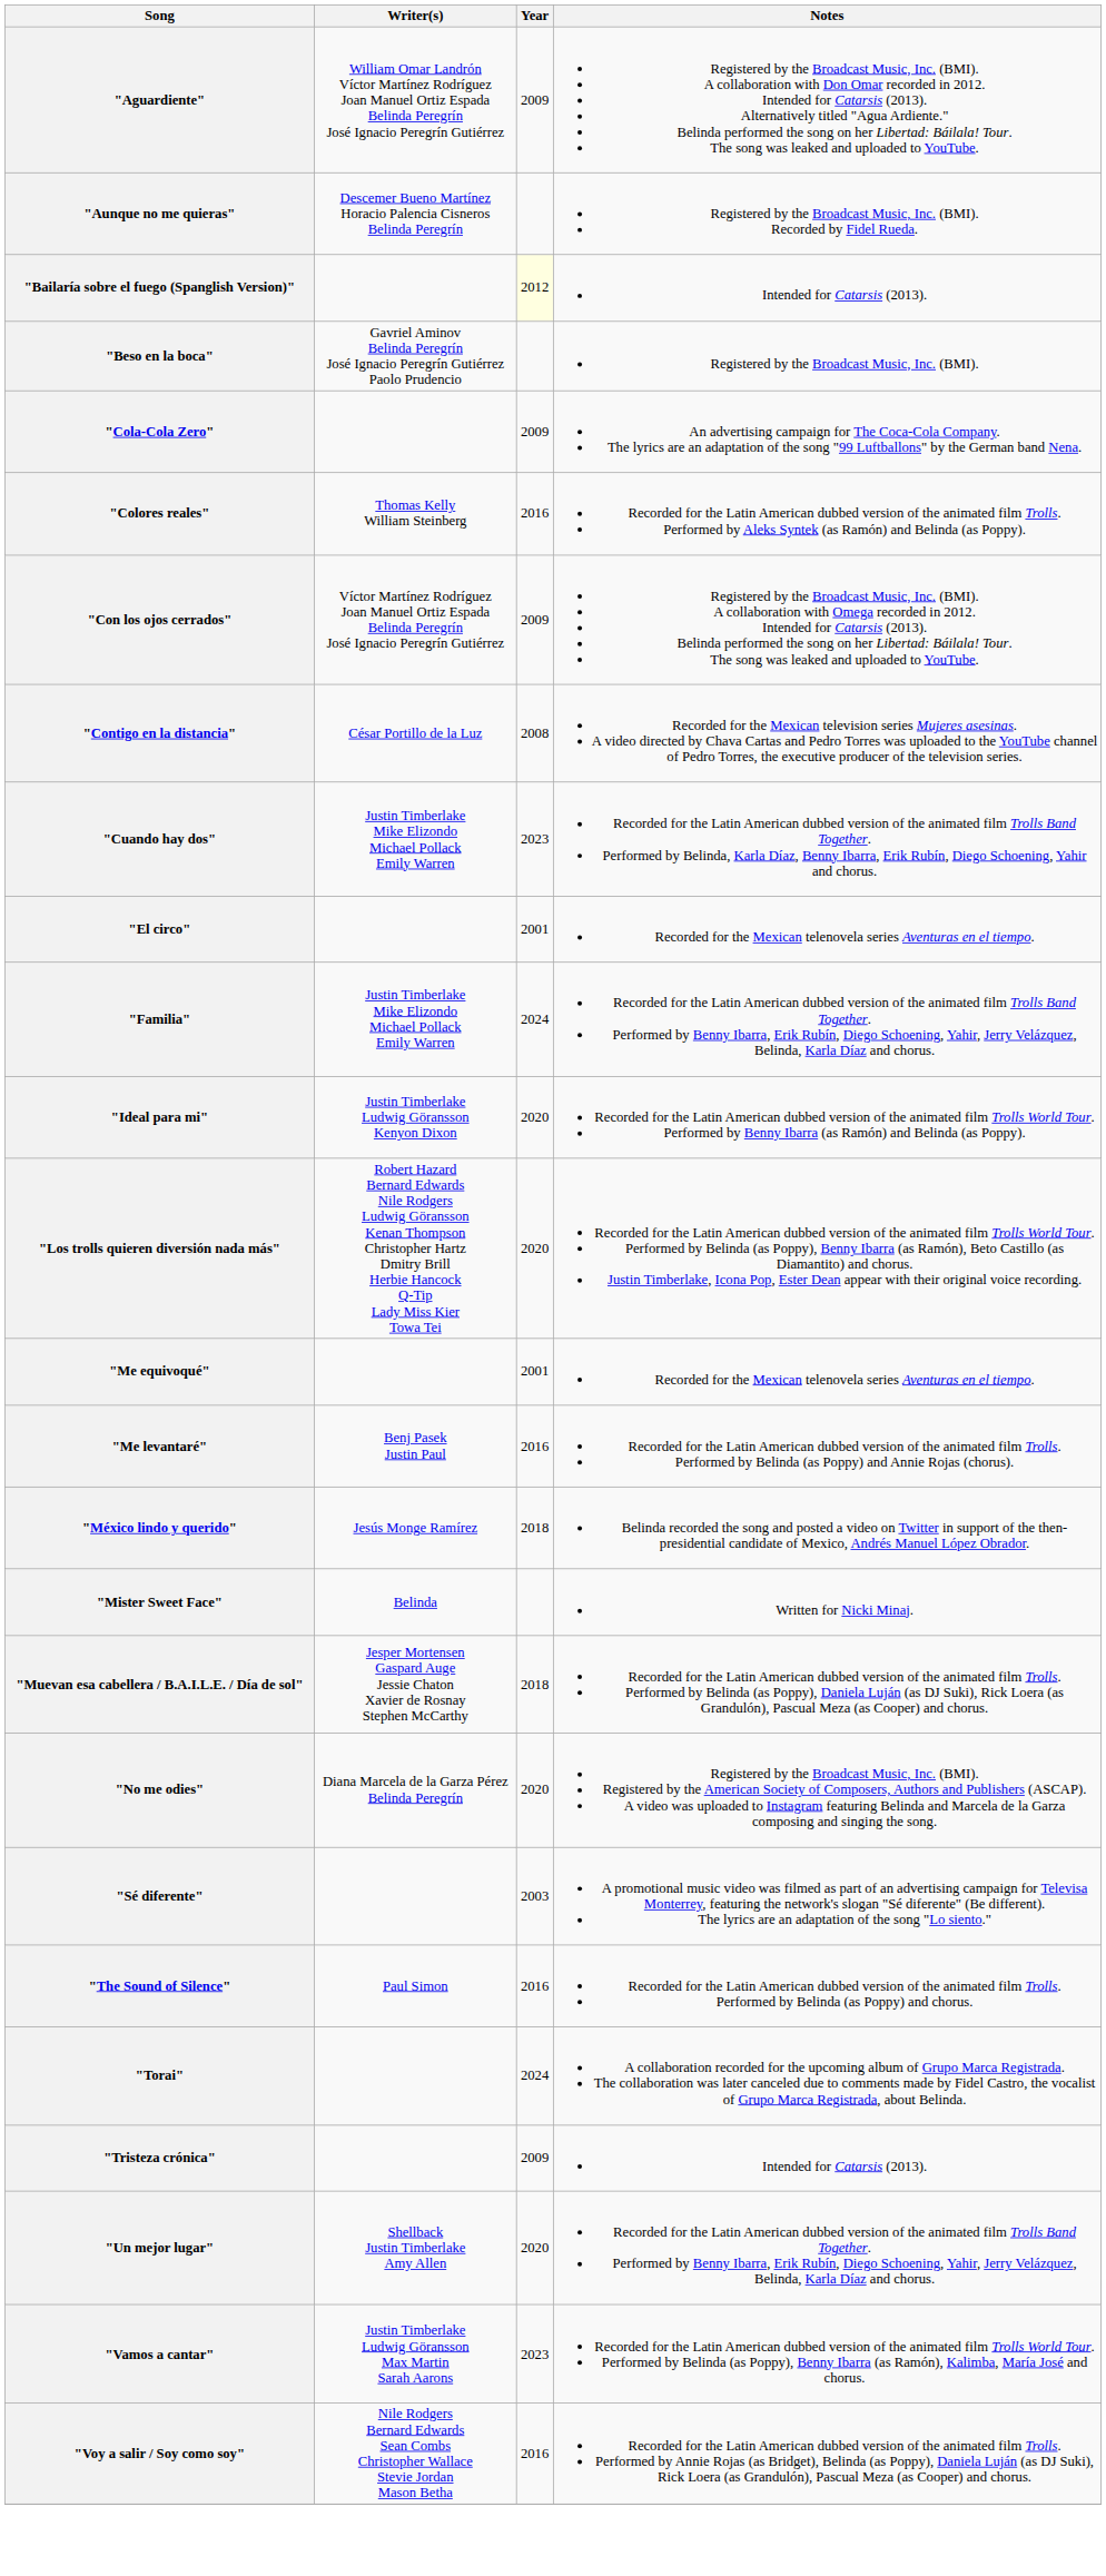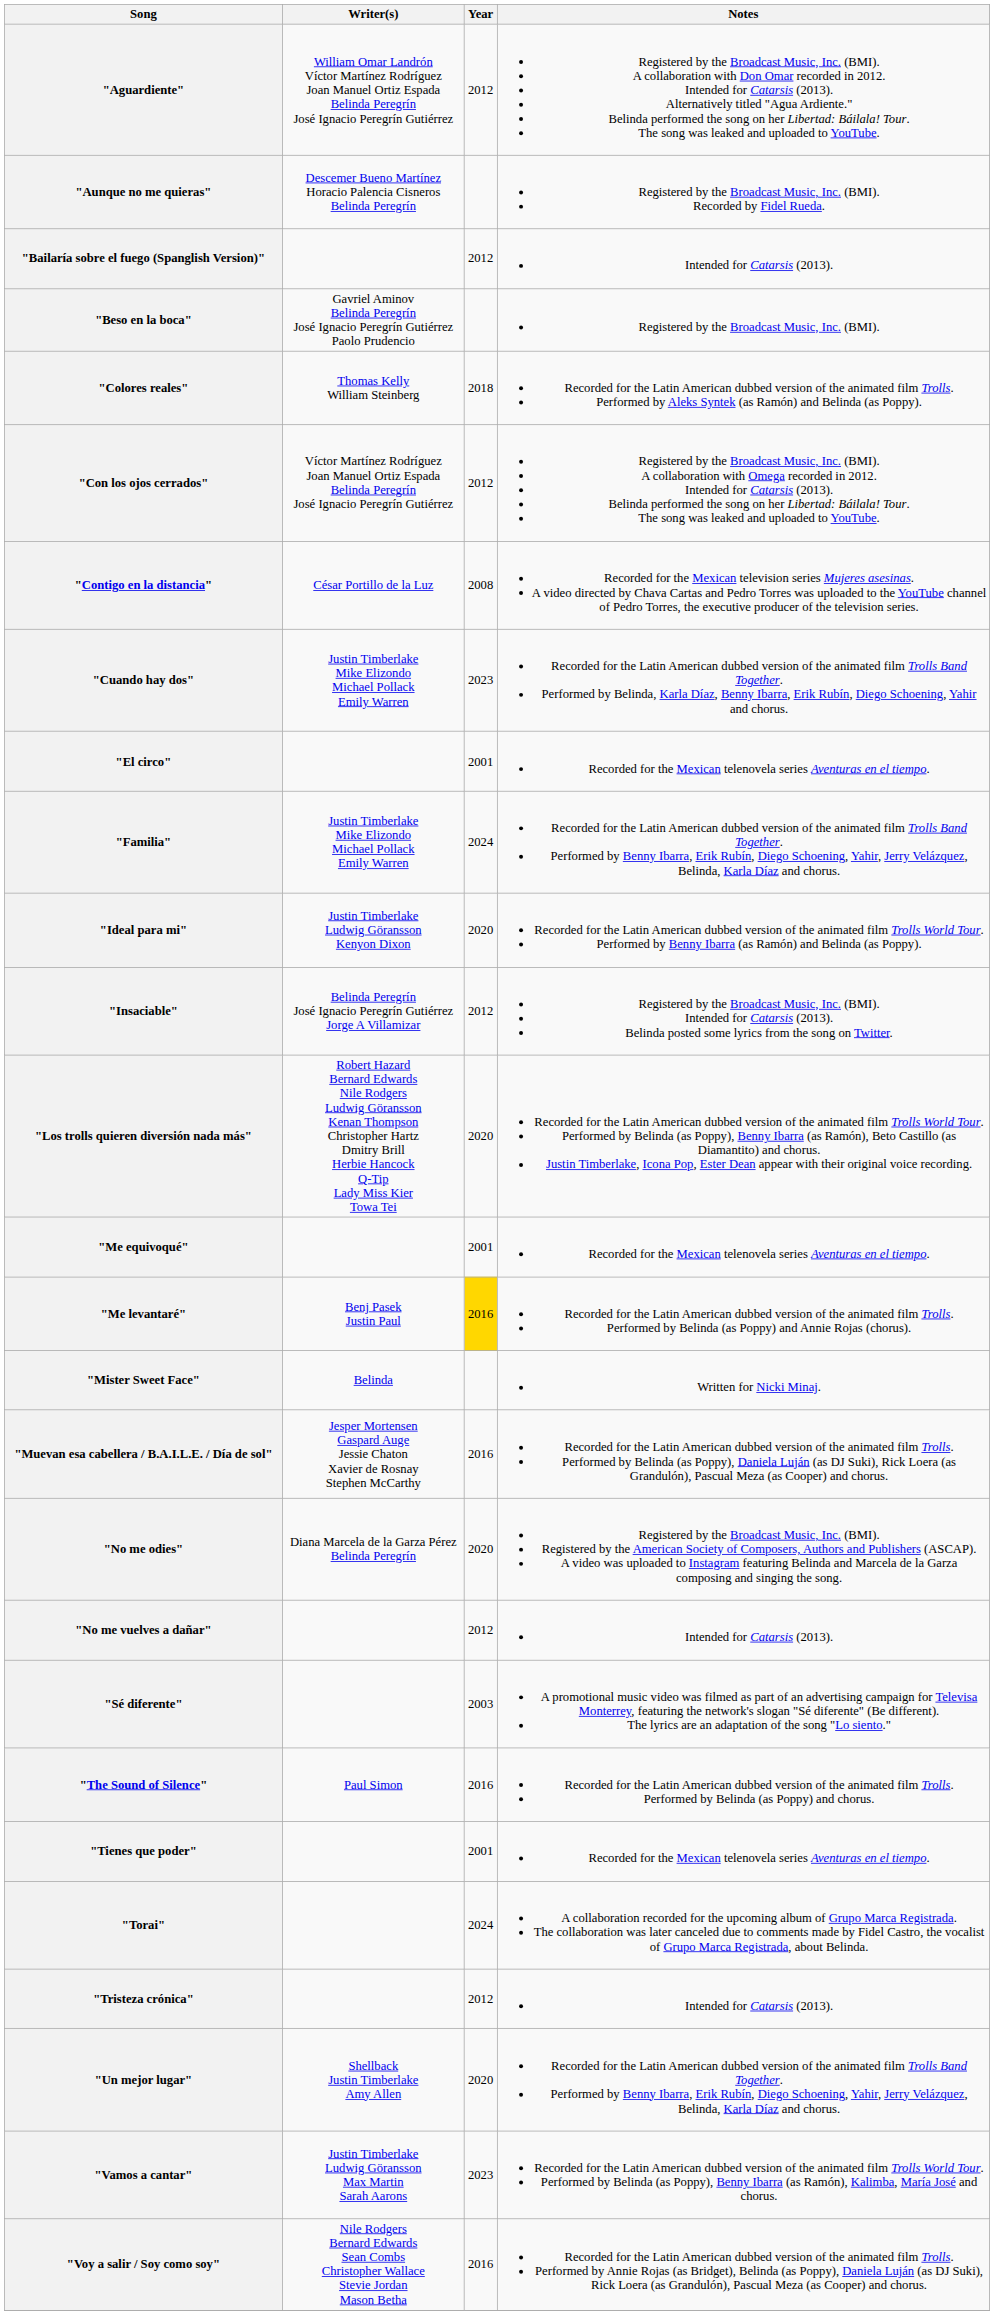 <table class="wikitable plainrowheaders" style="text-align:center;">
 <tr>
 <th scope="col">Song</th>
 <th scope="col">Writer(s)</th>
 <th scope="col">Year</th>
 <th scope="col" style="width:50%">Notes</th>
 </tr>
 <tr>
 <th scope="row">"Aguardiente"</th>
 <td><a href='#'>William Omar Landrón</a><br>Víctor Martínez Rodríguez<br>Joan Manuel Ortiz Espada<br><a href='#'>Belinda Peregrín</a><br>José Ignacio Peregrín Gutiérrez</td>
-<td>2009</td>
+<td>2012</td>
 <td><br><ul><li>Registered by the <a href='#'>Broadcast Music, Inc.</a> (BMI).</li><li>A collaboration with <a href='#'>Don Omar</a> recorded in 2012.</li><li>Intended for <em><a href='#'>Catarsis</a></em> (2013).</li><li>Alternatively titled "Agua Ardiente."</li><li>Belinda performed the song on her <em>Libertad: Báilala! Tour</em>.</li><li>The song was leaked and uploaded to <a href='#'>YouTube</a>.</li></ul></td>
 </tr>
 <tr>
 <th scope="row">"Aunque no me quieras"</th>
 <td><a href='#'>Descemer Bueno Martínez</a><br>Horacio Palencia Cisneros<br><a href='#'>Belinda Peregrín</a></td>
 <td></td>
 <td><br><ul><li>Registered by the <a href='#'>Broadcast Music, Inc.</a> (BMI).</li><li>Recorded by <a href='#'>Fidel Rueda</a>.</li></ul></td>
 </tr>
 <tr>
 <th scope="row">"Bailaría sobre el fuego (Spanglish Version)"</th>
 <td></td>
-<td style="background: lightyellow;">2012</td>
+<td>2012</td>
 <td><br><ul><li>Intended for <em><a href='#'>Catarsis</a></em> (2013).</li></ul></td>
 </tr>
 <tr>
 <th scope="row">"Beso en la boca"</th>
 <td>Gavriel Aminov<br><a href='#'>Belinda Peregrín</a><br>José Ignacio Peregrín Gutiérrez<br>Paolo Prudencio</td>
 <td></td>
 <td><br><ul><li>Registered by the <a href='#'>Broadcast Music, Inc.</a> (BMI).</li></ul></td>
 </tr>
 <tr>
-<th scope="row">"<a href='#'>Cola-Cola Zero</a>"</th>
-<td></td>
-<td>2009</td>
-<td><br><ul><li>An advertising campaign for <a href='#'>The Coca-Cola Company</a>.</li><li>The lyrics are an adaptation of the song "<a href='#'>99 Luftballons</a>" by the German band <a href='#'>Nena</a>.</li></ul></td>
-</tr>
-<tr>
 <th scope="row">"Colores reales"</th>
 <td><a href='#'>Thomas Kelly</a><br>William Steinberg</td>
-<td>2016</td>
+<td>2018</td>
 <td><br><ul><li>Recorded for the Latin American dubbed version of the animated film <em><a href='#'>Trolls</a></em>.</li><li>Performed by <a href='#'>Aleks Syntek</a> (as Ramón) and Belinda (as Poppy).</li></ul></td>
 </tr>
 <tr>
 <th scope="row">"Con los ojos cerrados"</th>
 <td>Víctor Martínez Rodríguez<br>Joan Manuel Ortiz Espada<br><a href='#'>Belinda Peregrín</a><br>José Ignacio Peregrín Gutiérrez</td>
-<td>2009</td>
+<td>2012</td>
 <td><br><ul><li>Registered by the <a href='#'>Broadcast Music, Inc.</a> (BMI).</li><li>A collaboration with <a href='#'>Omega</a> recorded in 2012.</li><li>Intended for <em><a href='#'>Catarsis</a></em> (2013).</li><li>Belinda performed the song on her <em>Libertad: Báilala! Tour</em>.</li><li>The song was leaked and uploaded to <a href='#'>YouTube</a>.</li></ul></td>
 </tr>
 <tr>
 <th scope="row">"<a href='#'>Contigo en la distancia</a>"</th>
 <td><a href='#'>César Portillo de la Luz</a></td>
 <td>2008</td>
 <td><br><ul><li>Recorded for the <a href='#'>Mexican</a> television series <em><a href='#'>Mujeres asesinas</a></em>.</li><li>A video directed by Chava Cartas and Pedro Torres was uploaded to the <a href='#'>YouTube</a> channel of Pedro Torres, the executive producer of the television series.</li></ul></td>
 </tr>
 <tr>
 <th scope="row">"Cuando hay dos"</th>
 <td><a href='#'>Justin Timberlake</a><br><a href='#'>Mike Elizondo</a><br><a href='#'>Michael Pollack</a><br><a href='#'>Emily Warren</a></td>
 <td>2023</td>
 <td><br><ul><li>Recorded for the Latin American dubbed version of the animated film <em><a href='#'>Trolls Band Together</a></em>.</li><li>Performed by Belinda, <a href='#'>Karla Díaz</a>, <a href='#'>Benny Ibarra</a>, <a href='#'>Erik Rubín</a>, <a href='#'>Diego Schoening</a>, <a href='#'>Yahir</a> and chorus.</li></ul></td>
 </tr>
 <tr>
 <th scope="row">"El circo"</th>
 <td></td>
 <td>2001</td>
 <td><br><ul><li>Recorded for the <a href='#'>Mexican</a> telenovela series <em><a href='#'>Aventuras en el tiempo</a></em>.</li></ul></td>
 </tr>
 <tr>
 <th scope="row">"Familia"</th>
 <td><a href='#'>Justin Timberlake</a><br><a href='#'>Mike Elizondo</a><br><a href='#'>Michael Pollack</a><br><a href='#'>Emily Warren</a></td>
 <td>2024</td>
 <td><br><ul><li>Recorded for the Latin American dubbed version of the animated film <em><a href='#'>Trolls Band Together</a></em>.</li><li>Performed by <a href='#'>Benny Ibarra</a>, <a href='#'>Erik Rubín</a>, <a href='#'>Diego Schoening</a>, <a href='#'>Yahir</a>, <a href='#'>Jerry Velázquez</a>, Belinda, <a href='#'>Karla Díaz</a> and chorus.</li></ul></td>
 </tr>
 <tr>
 <th scope="row">"Ideal para mi"</th>
 <td><a href='#'>Justin Timberlake</a><br><a href='#'>Ludwig Göransson</a><br><a href='#'>Kenyon Dixon</a></td>
 <td>2020</td>
 <td><br><ul><li>Recorded for the Latin American dubbed version of the animated film <em><a href='#'>Trolls World Tour</a></em>.</li><li>Performed by <a href='#'>Benny Ibarra</a> (as Ramón) and Belinda (as Poppy).</li></ul></td>
 </tr>
 <tr>
+<th scope="row">"Insaciable"</th>
+<td><a href='#'>Belinda Peregrín</a><br>José Ignacio Peregrín Gutiérrez<br><a href='#'>Jorge A Villamizar</a></td>
+<td>2012</td>
+<td><br><ul><li>Registered by the <a href='#'>Broadcast Music, Inc.</a> (BMI).</li><li>Intended for <em><a href='#'>Catarsis</a></em> (2013).</li><li>Belinda posted some lyrics from the song on <a href='#'>Twitter</a>.</li></ul></td>
+</tr>
+<tr>
 <th scope="row">"Los trolls quieren diversión nada más"</th>
 <td><a href='#'>Robert Hazard</a><br><a href='#'>Bernard Edwards</a><br><a href='#'>Nile Rodgers</a><br><a href='#'>Ludwig Göransson</a><br><a href='#'>Kenan Thompson</a><br>Christopher Hartz<br>Dmitry Brill<br><a href='#'>Herbie Hancock</a><br><a href='#'>Q-Tip</a><br><a href='#'>Lady Miss Kier</a><br><a href='#'>Towa Tei</a></td>
 <td>2020</td>
 <td><br><ul><li>Recorded for the Latin American dubbed version of the animated film <em><a href='#'>Trolls World Tour</a></em>.</li><li>Performed by Belinda (as Poppy), <a href='#'>Benny Ibarra</a> (as Ramón), Beto Castillo (as Diamantito) and chorus.</li><li><a href='#'>Justin Timberlake</a>, <a href='#'>Icona Pop</a>, <a href='#'>Ester Dean</a> appear with their original voice recording.</li></ul></td>
 </tr>
 <tr>
 <th scope="row">"Me equivoqué"</th>
 <td></td>
 <td>2001</td>
 <td><br><ul><li>Recorded for the <a href='#'>Mexican</a> telenovela series <em><a href='#'>Aventuras en el tiempo</a></em>.</li></ul></td>
 </tr>
 <tr>
 <th scope="row">"Me levantaré"</th>
 <td><a href='#'>Benj Pasek</a><br><a href='#'>Justin Paul</a></td>
-<td>2016</td>
+<td style="background: gold;">2016</td>
 <td><br><ul><li>Recorded for the Latin American dubbed version of the animated film <em><a href='#'>Trolls</a></em>.</li><li>Performed by Belinda (as Poppy) and Annie Rojas (chorus).</li></ul></td>
-</tr>
-<tr>
-<th scope="row">"<a href='#'>México lindo y querido</a>"</th>
-<td><a href='#'>Jesús Monge Ramírez</a></td>
-<td>2018</td>
-<td><br><ul><li>Belinda recorded the song and posted a video on <a href='#'>Twitter</a> in support of the then-presidential candidate of Mexico, <a href='#'>Andrés Manuel López Obrador</a>.</li></ul></td>
 </tr>
 <tr>
 <th scope="row">"Mister Sweet Face"</th>
 <td><a href='#'>Belinda</a></td>
 <td></td>
 <td><br><ul><li>Written for <a href='#'>Nicki Minaj</a>.</li></ul></td>
 </tr>
 <tr>
 <th scope="row">"Muevan esa cabellera / B.A.I.L.E. / Día de sol"</th>
 <td><a href='#'>Jesper Mortensen</a><br><a href='#'>Gaspard Auge</a><br>Jessie Chaton<br>Xavier de Rosnay<br>Stephen McCarthy</td>
-<td>2018</td>
+<td>2016</td>
 <td><br><ul><li>Recorded for the Latin American dubbed version of the animated film <em><a href='#'>Trolls</a></em>.</li><li>Performed by Belinda (as Poppy), <a href='#'>Daniela Luján</a> (as DJ Suki), Rick Loera (as Grandulón), Pascual Meza (as Cooper) and chorus.</li></ul></td>
 </tr>
 <tr>
 <th scope="row">"No me odies"</th>
 <td>Diana Marcela de la Garza Pérez<br><a href='#'>Belinda Peregrín</a></td>
 <td>2020</td>
 <td><br><ul><li>Registered by the <a href='#'>Broadcast Music, Inc.</a> (BMI).</li><li>Registered by the <a href='#'>American Society of Composers, Authors and Publishers</a> (ASCAP).</li><li>A video was uploaded to <a href='#'>Instagram</a> featuring Belinda and Marcela de la Garza composing and singing the song.</li></ul></td>
+</tr>
+<tr>
+<th scope="row">"No me vuelves a dañar"</th>
+<td></td>
+<td>2012</td>
+<td><br><ul><li>Intended for <em><a href='#'>Catarsis</a></em> (2013).</li></ul></td>
 </tr>
 <tr>
 <th scope="row">"Sé diferente"</th>
 <td></td>
 <td>2003</td>
 <td><br><ul><li>A promotional music video was filmed as part of an advertising campaign for <a href='#'>Televisa Monterrey</a>, featuring the network's slogan "Sé diferente" (Be different).</li><li>The lyrics are an adaptation of the song "<a href='#'>Lo siento</a>."</li></ul></td>
 </tr>
 <tr>
 <th scope="row">"<a href='#'>The Sound of Silence</a>"</th>
 <td><a href='#'>Paul Simon</a></td>
 <td>2016</td>
 <td><br><ul><li>Recorded for the Latin American dubbed version of the animated film <em><a href='#'>Trolls</a></em>.</li><li>Performed by Belinda (as Poppy) and chorus.</li></ul></td>
 </tr>
 <tr>
+<th scope="row">"Tienes que poder"</th>
+<td></td>
+<td>2001</td>
+<td><br><ul><li>Recorded for the <a href='#'>Mexican</a> telenovela series <em><a href='#'>Aventuras en el tiempo</a></em>.</li></ul></td>
+</tr>
+<tr>
 <th scope="row">"Torai"</th>
 <td></td>
 <td>2024</td>
 <td><br><ul><li>A collaboration recorded for the upcoming album of <a href='#'>Grupo Marca Registrada</a>.</li><li>The collaboration was later canceled due to comments made by Fidel Castro, the vocalist of <a href='#'>Grupo Marca Registrada</a>, about Belinda.</li></ul></td>
 </tr>
 <tr>
 <th scope="row">"Tristeza crónica"</th>
 <td></td>
-<td>2009</td>
+<td>2012</td>
 <td><br><ul><li>Intended for <em><a href='#'>Catarsis</a></em> (2013).</li></ul></td>
 </tr>
 <tr>
 <th scope="row">"Un mejor lugar"</th>
 <td><a href='#'>Shellback</a><br><a href='#'>Justin Timberlake</a><br><a href='#'>Amy Allen</a></td>
 <td>2020</td>
 <td><br><ul><li>Recorded for the Latin American dubbed version of the animated film <em><a href='#'>Trolls Band Together</a></em>.</li><li>Performed by <a href='#'>Benny Ibarra</a>, <a href='#'>Erik Rubín</a>, <a href='#'>Diego Schoening</a>, <a href='#'>Yahir</a>, <a href='#'>Jerry Velázquez</a>, Belinda, <a href='#'>Karla Díaz</a> and chorus.</li></ul></td>
 </tr>
 <tr>
 <th scope="row">"Vamos a cantar"</th>
 <td><a href='#'>Justin Timberlake</a><br><a href='#'>Ludwig Göransson</a><br><a href='#'>Max Martin</a><br><a href='#'>Sarah Aarons</a></td>
 <td>2023</td>
 <td><br><ul><li>Recorded for the Latin American dubbed version of the animated film <em><a href='#'>Trolls World Tour</a></em>.</li><li>Performed by Belinda (as Poppy), <a href='#'>Benny Ibarra</a> (as Ramón), <a href='#'>Kalimba</a>, <a href='#'>María José</a> and chorus.</li></ul></td>
 </tr>
 <tr>
 <th scope="row">"Voy a salir / Soy como soy"</th>
 <td><a href='#'>Nile Rodgers</a><br><a href='#'>Bernard Edwards</a><br><a href='#'>Sean Combs</a><br><a href='#'>Christopher Wallace</a><br><a href='#'>Stevie Jordan</a><br><a href='#'>Mason Betha</a></td>
 <td>2016</td>
 <td><br><ul><li>Recorded for the Latin American dubbed version of the animated film <em><a href='#'>Trolls</a></em>.</li><li>Performed by  Annie Rojas (as Bridget), Belinda (as Poppy), <a href='#'>Daniela Luján</a> (as DJ Suki), Rick Loera (as Grandulón), Pascual Meza (as Cooper) and chorus.</li></ul></td>
 </tr>
 <tr>
 </tr>
 </table>
